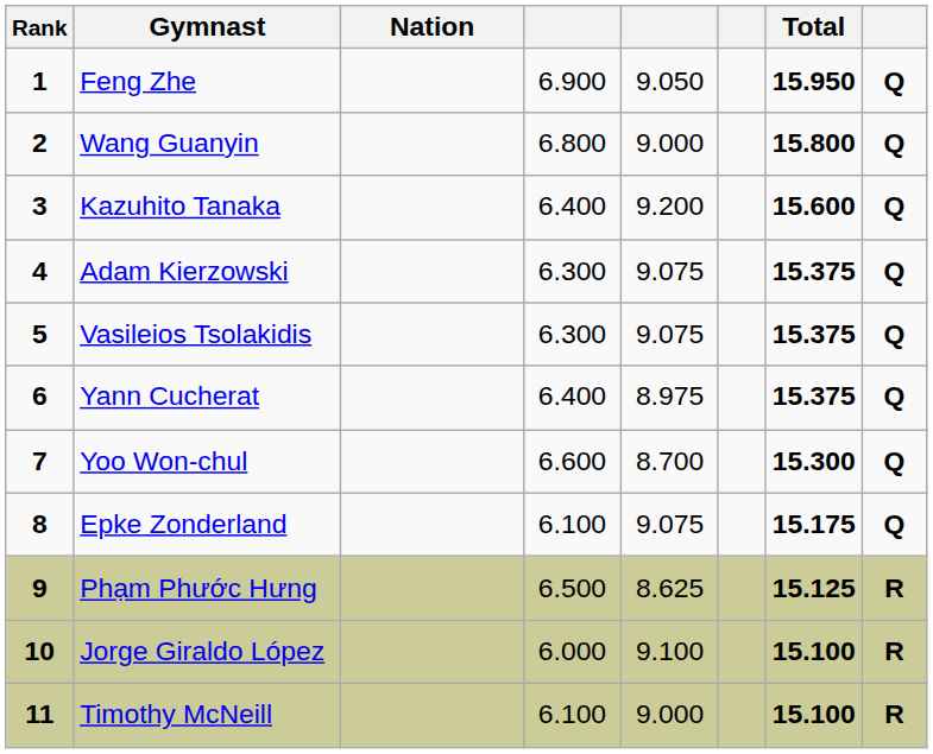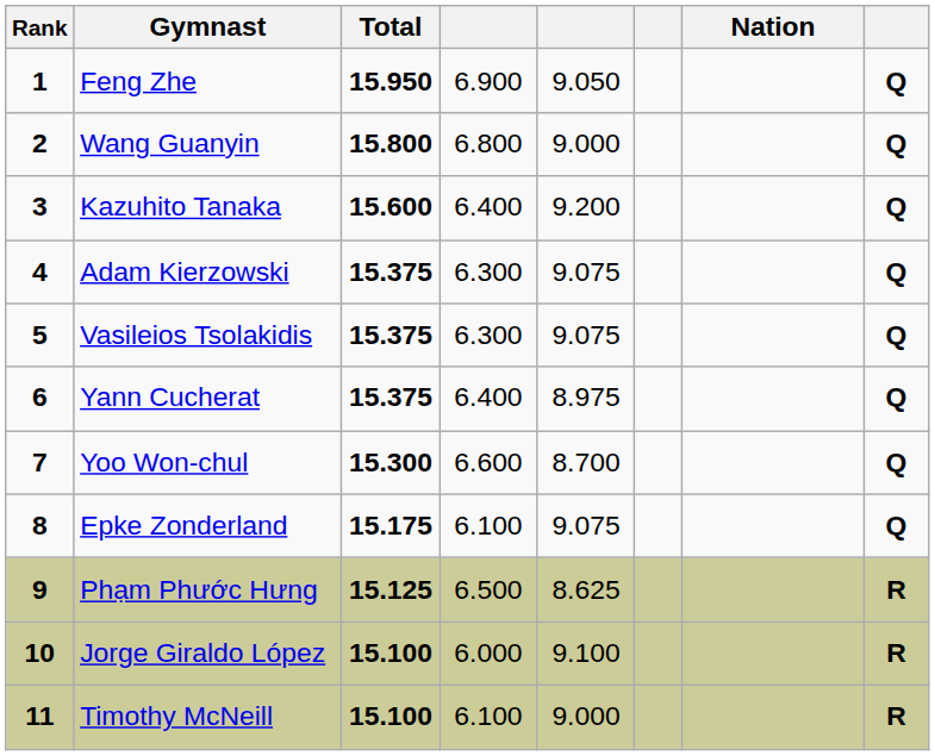 <table class="wikitable sortable" style="text-align:center;">
 <tr>
 <th scope="col"  style="width:15px;"><small>Rank</small></th>
 <th scope="col"  style="width:150px;">Gymnast</th>
-<th scope="col"  style="width:100px;">Nation</th>
+<th scope="col"  style="width:50px;">Total</th>
 <th scope="col"  style="width:50px;"><small></small></th>
 <th scope="col"  style="width:50px;"><small></small></th>
 <th scope="col"  style="width:20px;"><small></small></th>
-<th scope="col"  style="width:50px;">Total</th>
+<th scope="col"  style="width:100px;">Nation</th>
 <th scope="col"  style="width:30px;"><small></small></th>
 </tr>
 <tr>
 <td scope=row style="text-align:center"><strong>1</strong></td>
 <td style="height:30px; text-align:left;"><a href='#'>Feng Zhe</a></td>
-<td style="text-align:left;"><small></small></td>
+<td><strong>15.950</strong></td>
 <td>6.900</td>
 <td>9.050</td>
 <td></td>
-<td><strong>15.950</strong></td>
+<td style="text-align:left;"><small></small></td>
 <td><strong>Q</strong></td>
 </tr>
 <tr>
 <td scope=row style="text-align:center"><strong>2</strong></td>
 <td style="height:30px; text-align:left;"><a href='#'>Wang Guanyin</a></td>
-<td style="text-align:left;"><small></small></td>
+<td><strong>15.800</strong></td>
 <td>6.800</td>
 <td>9.000</td>
 <td></td>
-<td><strong>15.800</strong></td>
+<td style="text-align:left;"><small></small></td>
 <td><strong>Q</strong></td>
 </tr>
 <tr>
 <td scope=row style="text-align:center"><strong>3</strong></td>
 <td style="height:30px; text-align:left;"><a href='#'>Kazuhito Tanaka</a></td>
-<td style="text-align:left;"><small></small></td>
+<td><strong>15.600</strong></td>
 <td>6.400</td>
 <td>9.200</td>
 <td></td>
-<td><strong>15.600</strong></td>
+<td style="text-align:left;"><small></small></td>
 <td><strong>Q</strong></td>
 </tr>
 <tr>
 <td scope=row style="text-align:center"><strong>4</strong></td>
 <td style="height:30px; text-align:left;"><a href='#'>Adam Kierzowski</a></td>
-<td style="text-align:left;"><small></small></td>
+<td><strong>15.375</strong></td>
 <td>6.300</td>
 <td>9.075</td>
 <td></td>
-<td><strong>15.375</strong></td>
+<td style="text-align:left;"><small></small></td>
 <td><strong>Q</strong></td>
 </tr>
 <tr>
 <td scope=row style="text-align:center"><strong>5</strong></td>
 <td style="height:30px; text-align:left;"><a href='#'>Vasileios Tsolakidis</a></td>
-<td style="text-align:left;"><small></small></td>
+<td><strong>15.375</strong></td>
 <td>6.300</td>
 <td>9.075</td>
 <td></td>
-<td><strong>15.375</strong></td>
+<td style="text-align:left;"><small></small></td>
 <td><strong>Q</strong></td>
 </tr>
 <tr>
 <td scope=row style="text-align:center"><strong>6</strong></td>
 <td style="height:30px; text-align:left;"><a href='#'>Yann Cucherat</a></td>
-<td style="text-align:left;"><small></small></td>
+<td><strong>15.375</strong></td>
 <td>6.400</td>
 <td>8.975</td>
 <td></td>
-<td><strong>15.375</strong></td>
+<td style="text-align:left;"><small></small></td>
 <td><strong>Q</strong></td>
 </tr>
 <tr>
 <td scope=row style="text-align:center"><strong>7</strong></td>
 <td style="height:30px; text-align:left;"><a href='#'>Yoo Won-chul</a></td>
-<td style="text-align:left;"><small></small></td>
+<td><strong>15.300</strong></td>
 <td>6.600</td>
 <td>8.700</td>
 <td></td>
-<td><strong>15.300</strong></td>
+<td style="text-align:left;"><small></small></td>
 <td><strong>Q</strong></td>
 </tr>
 <tr>
 <td scope=row style="text-align:center"><strong>8</strong></td>
 <td style="height:30px; text-align:left;"><a href='#'>Epke Zonderland</a></td>
-<td style="text-align:left;"><small></small></td>
+<td><strong>15.175</strong></td>
 <td>6.100</td>
 <td>9.075</td>
 <td></td>
-<td><strong>15.175</strong></td>
+<td style="text-align:left;"><small></small></td>
 <td><strong>Q</strong></td>
 </tr>
 <tr style="background:#CCCC99;">
 <td scope=row style="text-align:center"><strong>9</strong></td>
 <td style="height:30px; text-align:left;"><a href='#'>Phạm Phước Hưng</a></td>
-<td style="text-align:left;"><small></small></td>
+<td><strong>15.125</strong></td>
 <td>6.500</td>
 <td>8.625</td>
 <td></td>
-<td><strong>15.125</strong></td>
+<td style="text-align:left;"><small></small></td>
 <td><strong>R</strong></td>
 </tr>
 <tr style="background:#CCCC99;">
 <td scope=row style="text-align:center"><strong>10</strong></td>
 <td style="height:30px; text-align:left;"><a href='#'>Jorge Giraldo López</a></td>
-<td style="text-align:left;"><small></small></td>
+<td><strong>15.100</strong></td>
 <td>6.000</td>
 <td>9.100</td>
 <td></td>
-<td><strong>15.100</strong></td>
+<td style="text-align:left;"><small></small></td>
 <td><strong>R</strong></td>
 </tr>
 <tr style="background:#CCCC99;">
 <td scope=row style="text-align:center"><strong>11</strong></td>
 <td style="height:30px; text-align:left;"><a href='#'>Timothy McNeill</a></td>
-<td style="text-align:left;"><small></small></td>
+<td><strong>15.100</strong></td>
 <td>6.100</td>
 <td>9.000</td>
 <td></td>
-<td><strong>15.100</strong></td>
+<td style="text-align:left;"><small></small></td>
 <td><strong>R</strong></td>
 </tr>
 </table>
